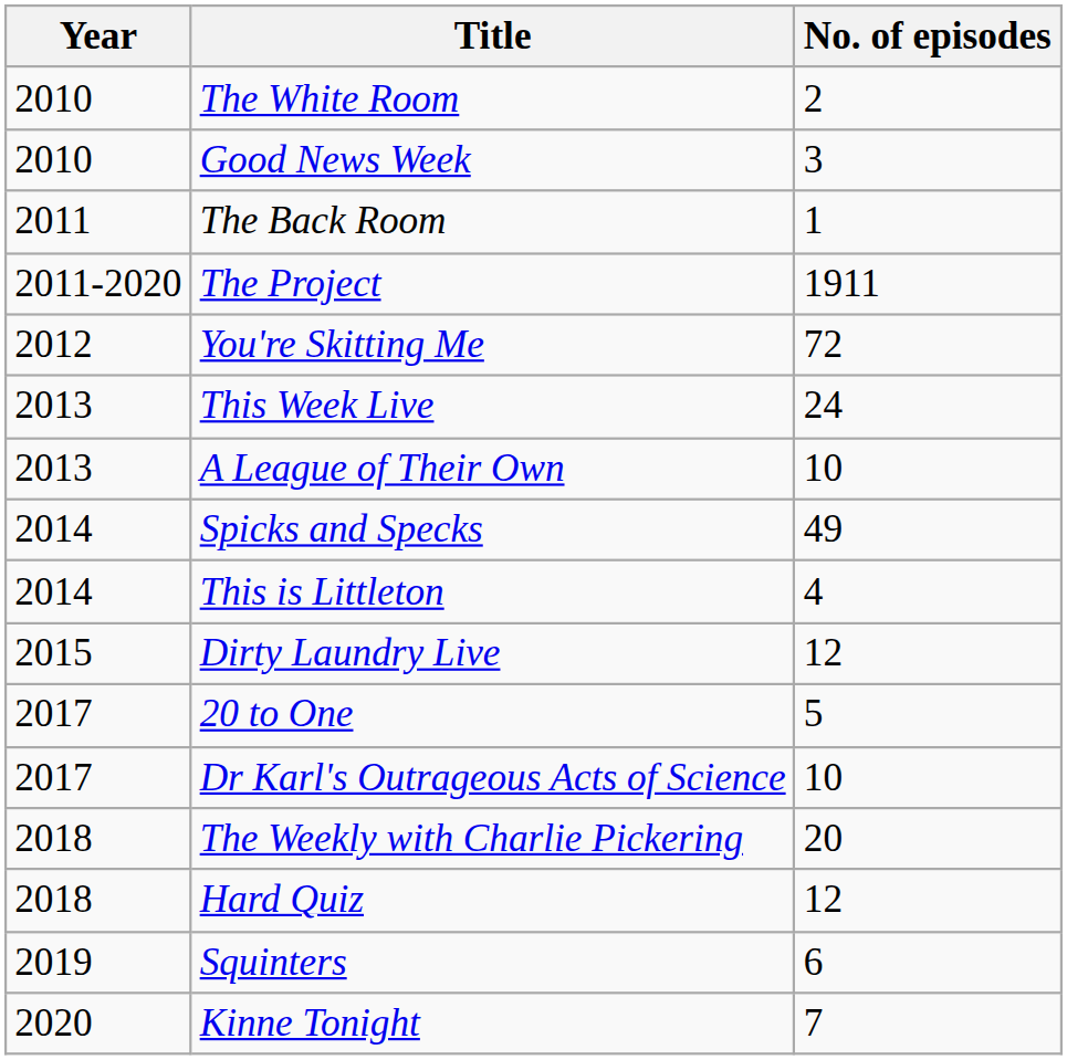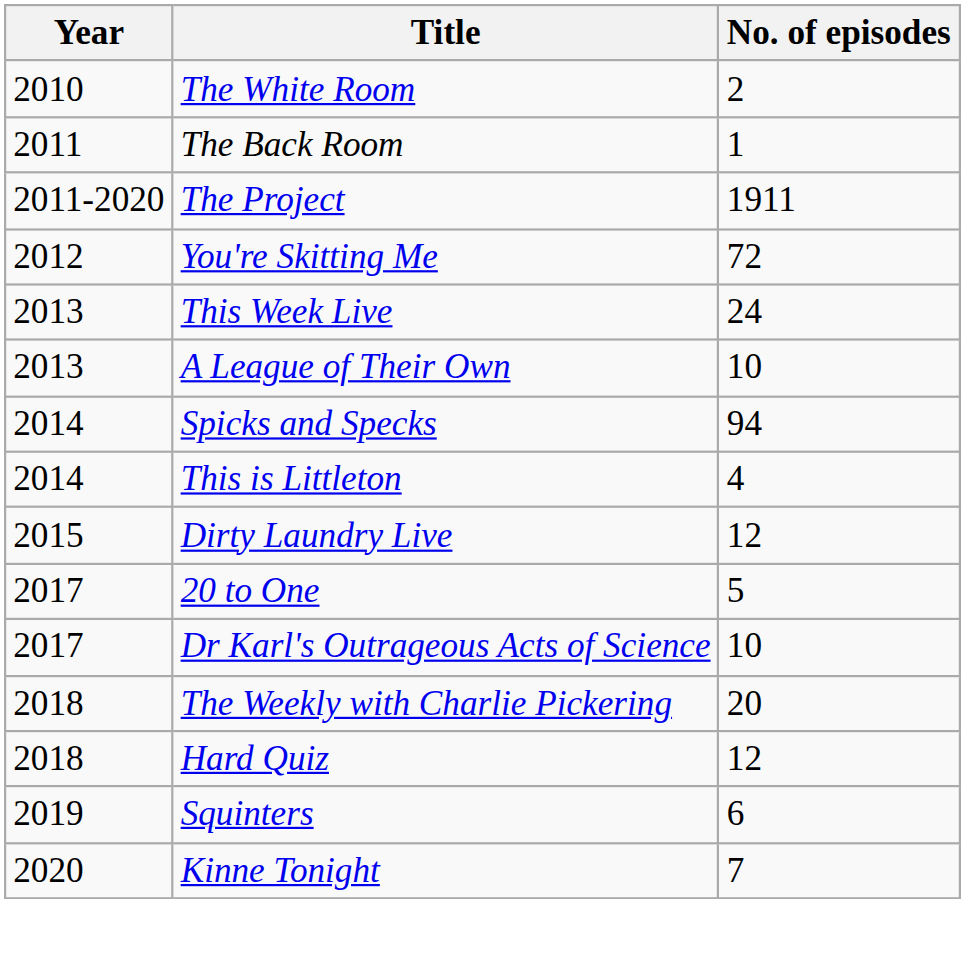 <table class="wikitable" style="font-size: 100%;">
 <tr>
 <th>Year</th>
 <th>Title</th>
 <th>No. of episodes</th>
 </tr>
 <tr>
 <td rowspan="1">2010</td>
 <td><em><a href='#'>The White Room</a></em></td>
 <td>2</td>
-</tr>
-<tr>
-<td rowspan="1">2010</td>
-<td><em><a href='#'>Good News Week</a></em></td>
-<td>3</td>
 </tr>
 <tr>
 <td>2011</td>
 <td><em>The Back Room</em></td>
 <td>1</td>
 </tr>
 <tr>
 <td>2011-2020</td>
 <td><em><a href='#'>The Project</a></em></td>
 <td>1911</td>
 </tr>
 <tr>
 <td>2012</td>
 <td><em><a href='#'>You're Skitting Me</a></em></td>
 <td>72</td>
 </tr>
 <tr>
 <td>2013</td>
 <td><em><a href='#'>This Week Live</a></em></td>
 <td>24</td>
 </tr>
 <tr>
 <td>2013</td>
 <td><em><a href='#'>A League of Their Own</a></em></td>
 <td>10</td>
 </tr>
 <tr>
 <td>2014</td>
 <td><em><a href='#'>Spicks and Specks</a></em></td>
-<td>49</td>
+<td>94</td>
 </tr>
 <tr>
 <td>2014</td>
 <td><em><a href='#'>This is Littleton</a></em></td>
 <td>4</td>
 </tr>
 <tr>
 <td>2015</td>
 <td><em><a href='#'>Dirty Laundry Live</a></em></td>
 <td>12</td>
 </tr>
 <tr>
 <td>2017</td>
 <td><em><a href='#'>20 to One</a></em></td>
 <td>5</td>
 </tr>
 <tr>
 <td>2017</td>
 <td><em><a href='#'>Dr Karl's Outrageous Acts of Science</a></em></td>
 <td>10</td>
 </tr>
 <tr>
 <td>2018</td>
 <td><em><a href='#'>The Weekly with Charlie Pickering</a></em></td>
 <td>20</td>
 </tr>
 <tr>
 <td>2018</td>
 <td><em><a href='#'>Hard Quiz</a></em></td>
 <td>12</td>
 </tr>
 <tr>
 <td>2019</td>
 <td><em><a href='#'>Squinters</a></em></td>
 <td>6</td>
 </tr>
 <tr>
 <td>2020</td>
 <td><em><a href='#'>Kinne Tonight</a></em></td>
 <td>7</td>
 </tr>
 </table>
